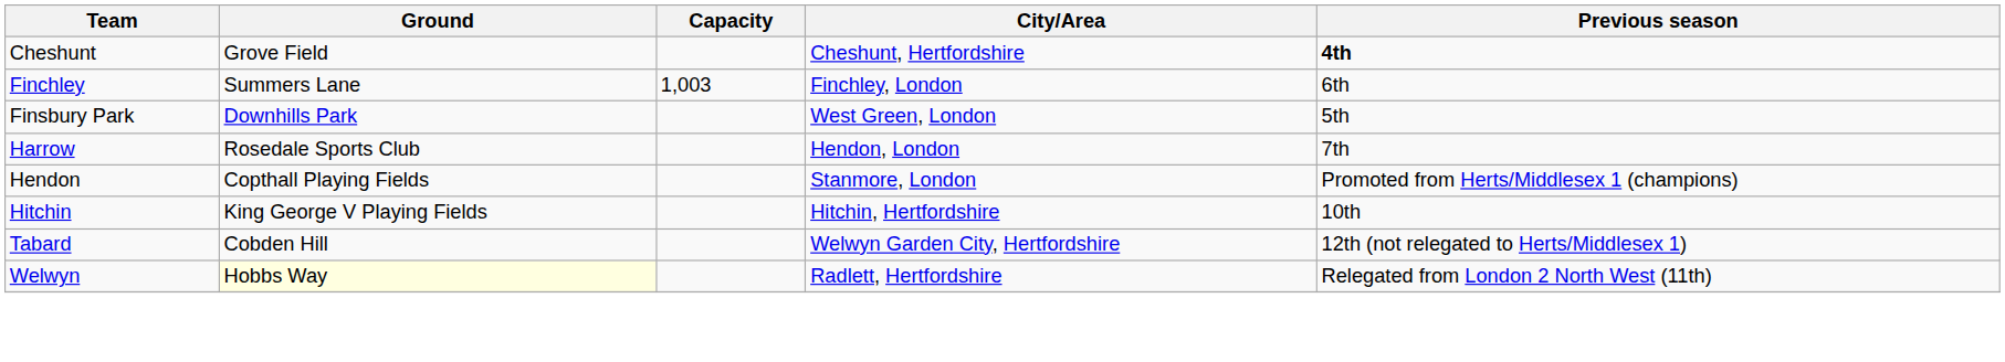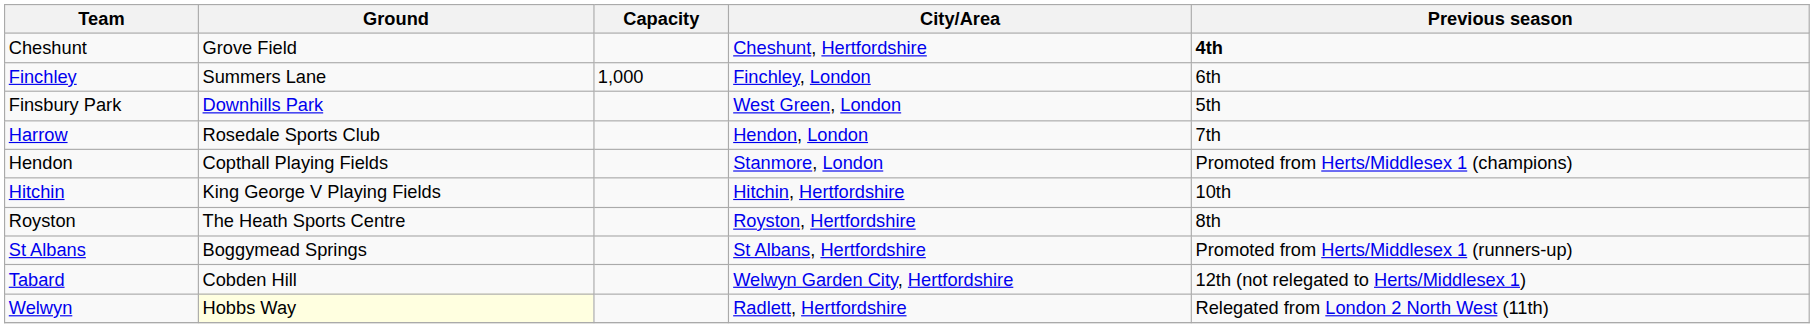 <table class="wikitable sortable" width=100%>
 <tr>
 <th>Team</th>
 <th>Ground</th>
 <th>Capacity</th>
 <th>City/Area</th>
 <th>Previous season</th>
 </tr>
 <tr>
 <td>Cheshunt</td>
 <td>Grove Field</td>
 <td></td>
 <td><a href='#'>Cheshunt</a>, <a href='#'>Hertfordshire</a></td>
 <td><strong>4th</strong></td>
 </tr>
 <tr>
 <td><a href='#'>Finchley</a></td>
 <td>Summers Lane</td>
-<td>1,003</td>
+<td>1,000</td>
 <td><a href='#'>Finchley</a>, <a href='#'>London</a></td>
 <td>6th</td>
 </tr>
 <tr>
 <td>Finsbury Park</td>
 <td><a href='#'>Downhills Park</a></td>
 <td></td>
 <td><a href='#'>West Green</a>, <a href='#'>London</a></td>
 <td>5th</td>
 </tr>
 <tr>
 <td><a href='#'>Harrow</a></td>
 <td>Rosedale Sports Club</td>
 <td></td>
 <td><a href='#'>Hendon</a>, <a href='#'>London</a></td>
 <td>7th</td>
 </tr>
 <tr>
 <td>Hendon</td>
 <td>Copthall Playing Fields</td>
 <td></td>
 <td><a href='#'>Stanmore</a>, <a href='#'>London</a></td>
 <td>Promoted from <a href='#'>Herts/Middlesex 1</a> (champions)</td>
 </tr>
 <tr>
 <td><a href='#'>Hitchin</a></td>
 <td>King George V Playing Fields</td>
 <td></td>
 <td><a href='#'>Hitchin</a>, <a href='#'>Hertfordshire</a></td>
 <td>10th</td>
 </tr>
 <tr>
+<td>Royston</td>
+<td>The Heath Sports Centre</td>
+<td></td>
+<td><a href='#'>Royston</a>, <a href='#'>Hertfordshire</a></td>
+<td>8th</td>
+</tr>
+<tr>
+<td><a href='#'>St Albans</a></td>
+<td>Boggymead Springs</td>
+<td></td>
+<td><a href='#'>St Albans</a>, <a href='#'>Hertfordshire</a></td>
+<td>Promoted from <a href='#'>Herts/Middlesex 1</a> (runners-up)</td>
+</tr>
+<tr>
 <td><a href='#'>Tabard</a></td>
 <td>Cobden Hill</td>
 <td></td>
 <td><a href='#'>Welwyn Garden City</a>, <a href='#'>Hertfordshire</a></td>
 <td>12th (not relegated to <a href='#'>Herts/Middlesex 1</a>)</td>
 </tr>
 <tr>
 <td><a href='#'>Welwyn</a></td>
 <td style="background: lightyellow;">Hobbs Way</td>
 <td></td>
 <td><a href='#'>Radlett</a>, <a href='#'>Hertfordshire</a></td>
 <td>Relegated from <a href='#'>London 2 North West</a> (11th)</td>
 </tr>
 <tr>
 </tr>
 </table>
